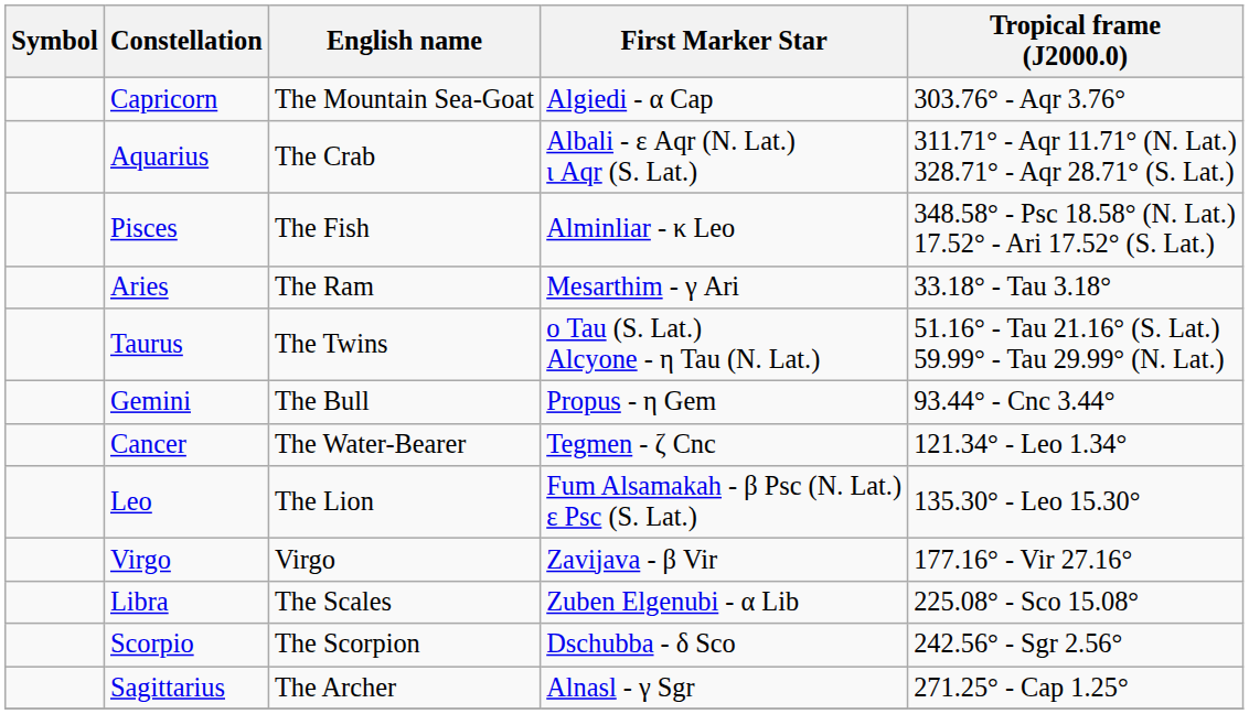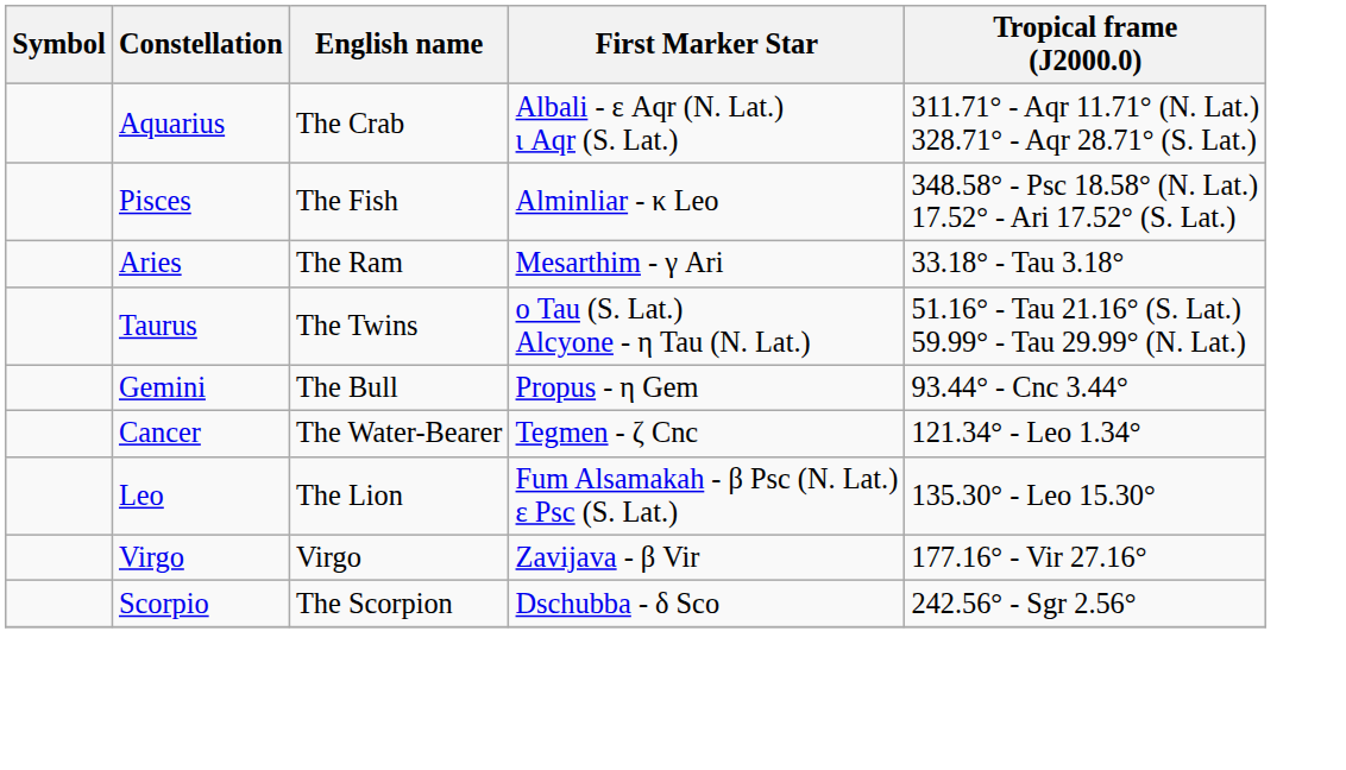 <table class="wikitable">
 <tr>
 <th>Symbol</th>
 <th>Constellation</th>
 <th>English name</th>
 <th>First Marker Star</th>
 <th>Tropical frame <br> (J2000.0)</th>
-</tr>
-<tr>
-<td></td>
-<td><a href='#'>Capricorn</a></td>
-<td>The Mountain Sea-Goat</td>
-<td><a href='#'>Algiedi</a> - α Cap</td>
-<td>303.76° - Aqr 3.76°</td>
 </tr>
 <tr>
 <td></td>
 <td><a href='#'>Aquarius</a></td>
 <td>The Crab</td>
 <td><a href='#'>Albali</a> - ε Aqr (N. Lat.) <br> <a href='#'>ι Aqr</a> (S. Lat.)</td>
 <td>311.71° - Aqr 11.71° (N. Lat.) <br> 328.71° - Aqr 28.71° (S. Lat.)</td>
 </tr>
 <tr>
 <td></td>
 <td><a href='#'>Pisces</a></td>
 <td>The Fish</td>
 <td><a href='#'>Alminliar</a> - κ Leo</td>
 <td>348.58° - Psc 18.58° (N. Lat.) <br> 17.52° - Ari 17.52° (S. Lat.)</td>
 </tr>
 <tr>
 <td></td>
 <td><a href='#'>Aries</a></td>
 <td>The Ram</td>
 <td><a href='#'>Mesarthim</a> - γ Ari</td>
 <td>33.18° - Tau 3.18°</td>
 </tr>
 <tr>
 <td></td>
 <td><a href='#'>Taurus</a></td>
 <td>The Twins</td>
 <td><a href='#'>ο Tau</a> (S. Lat.) <br> <a href='#'>Alcyone</a> - η Tau (N. Lat.)</td>
 <td>51.16° - Tau 21.16° (S. Lat.) <br>  59.99° - Tau 29.99° (N. Lat.)</td>
 </tr>
 <tr>
 <td></td>
 <td><a href='#'>Gemini</a></td>
 <td>The Bull</td>
 <td><a href='#'>Propus</a> - η Gem</td>
 <td>93.44° - Cnc 3.44°</td>
 </tr>
 <tr>
 <td></td>
 <td><a href='#'>Cancer</a></td>
 <td>The Water-Bearer</td>
 <td><a href='#'>Tegmen</a> - ζ Cnc</td>
 <td>121.34° - Leo 1.34°</td>
 </tr>
 <tr>
 <td></td>
 <td><a href='#'>Leo</a></td>
 <td>The Lion</td>
 <td><a href='#'>Fum Alsamakah</a> - β Psc (N. Lat.) <br> <a href='#'>ε Psc</a> (S. Lat.)</td>
 <td>135.30° - Leo 15.30°</td>
 </tr>
 <tr>
 <td></td>
 <td><a href='#'>Virgo</a></td>
 <td>Virgo</td>
 <td><a href='#'>Zavijava</a> - β Vir</td>
 <td>177.16° - Vir 27.16°</td>
 </tr>
 <tr>
 <td></td>
-<td><a href='#'>Libra</a></td>
-<td>The Scales</td>
-<td><a href='#'>Zuben Elgenubi</a> - α Lib</td>
-<td>225.08° - Sco 15.08°</td>
-</tr>
-<tr>
-<td></td>
 <td><a href='#'>Scorpio</a></td>
 <td>The Scorpion</td>
 <td><a href='#'>Dschubba</a> - δ Sco</td>
 <td>242.56° - Sgr 2.56°</td>
 </tr>
 <tr>
-<td></td>
-<td><a href='#'>Sagittarius</a></td>
-<td>The Archer</td>
-<td><a href='#'>Alnasl</a> - γ Sgr</td>
-<td>271.25° - Cap 1.25°</td>
-</tr>
-<tr>
 </tr>
 </table>
